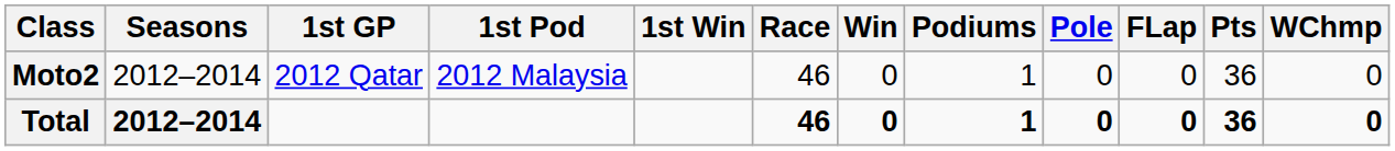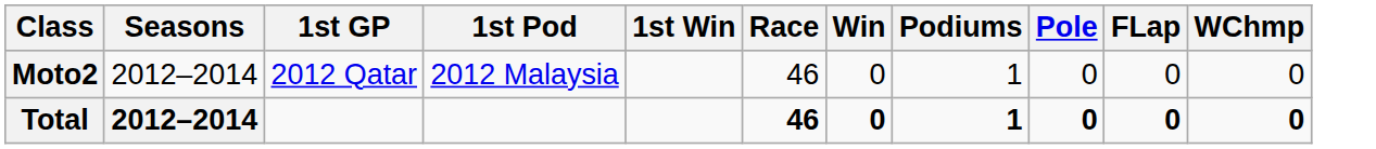 <table class="wikitable" style=text-align:right>
 <tr>
 <th>Class</th>
 <th>Seasons</th>
 <th>1st GP</th>
 <th>1st Pod</th>
 <th>1st Win</th>
 <th>Race</th>
 <th>Win</th>
 <th>Podiums</th>
 <th><a href='#'>Pole</a></th>
 <th>FLap</th>
-<th>Pts</th>
 <th>WChmp</th>
 </tr>
 <tr>
 <th>Moto2</th>
 <td>2012–2014</td>
 <td align="left"><a href='#'>2012 Qatar</a></td>
 <td align="left"><a href='#'>2012 Malaysia</a></td>
 <td align="left"></td>
 <td>46</td>
 <td>0</td>
 <td>1</td>
 <td>0</td>
 <td>0</td>
-<td>36</td>
 <td>0</td>
 </tr>
 <tr>
 <th>Total</th>
 <th>2012–2014</th>
 <td></td>
 <td></td>
 <td></td>
 <td><strong>46</strong></td>
 <td><strong>0</strong></td>
 <td><strong>1</strong></td>
 <td><strong>0</strong></td>
 <td><strong>0</strong></td>
-<td><strong>36</strong></td>
 <td><strong>0</strong></td>
 </tr>
 </table>
